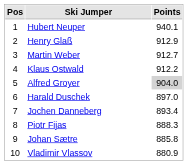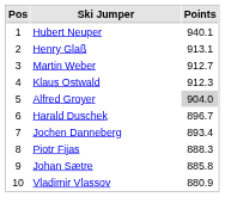 <table cellspacing="1" cellpadding="3" style="border:1px solid #AAAAAA;font-size:90%">
 <tr bgcolor="#E4E4E4">
 <th style="border-bottom:1px solid #AAAAAA" width=10>Pos</th>
 <th style="border-bottom:1px solid #AAAAAA" width=200>Ski Jumper</th>
 <th style="border-bottom:1px solid #AAAAAA" width=20>Points</th>
 </tr>
 <tr align="center">
 <td>1</td>
 <td align="left"> <a href='#'>Hubert Neuper</a></td>
 <td>940.1</td>
 </tr>
 <tr align="center">
 <td>2</td>
 <td align="left"> <a href='#'>Henry Glaß</a></td>
-<td>912.9</td>
+<td>913.1</td>
 </tr>
 <tr align="center">
 <td>3</td>
 <td align="left"> <a href='#'>Martin Weber</a></td>
 <td>912.7</td>
 </tr>
 <tr align="center">
 <td>4</td>
 <td align="left"> <a href='#'>Klaus Ostwald</a></td>
-<td>912.2</td>
+<td>912.3</td>
 </tr>
 <tr align="center">
 <td>5</td>
 <td align="left"> <a href='#'>Alfred Groyer</a></td>
 <td style="background: lightgrey;">904.0</td>
 </tr>
 <tr align="center">
 <td>6</td>
 <td align="left"> <a href='#'>Harald Duschek</a></td>
-<td>897.0</td>
+<td>896.7</td>
 </tr>
 <tr align="center">
 <td>7</td>
 <td align="left"> <a href='#'>Jochen Danneberg</a></td>
 <td>893.4</td>
 </tr>
 <tr align="center">
 <td>8</td>
 <td align="left"> <a href='#'>Piotr Fijas</a></td>
 <td>888.3</td>
 </tr>
 <tr align="center">
 <td>9</td>
 <td align="left"> <a href='#'>Johan Sætre</a></td>
 <td>885.8</td>
 </tr>
 <tr align="center">
 <td>10</td>
 <td align="left"> <a href='#'>Vladimir Vlassov</a></td>
 <td>880.9</td>
 </tr>
 </table>
